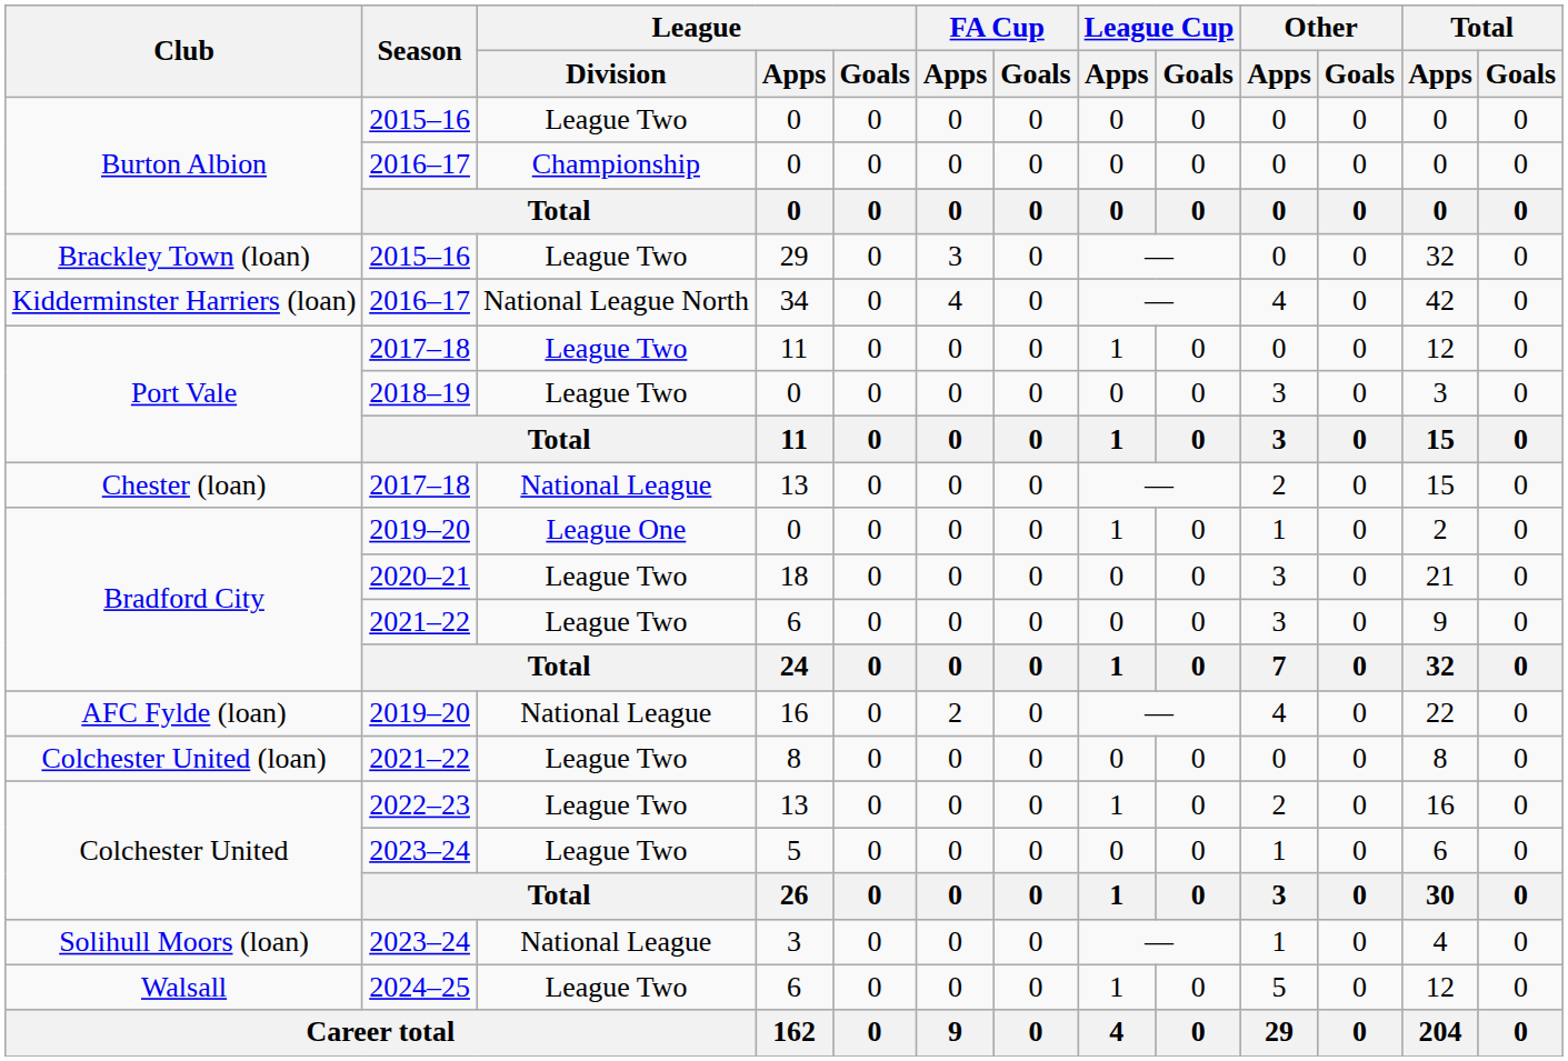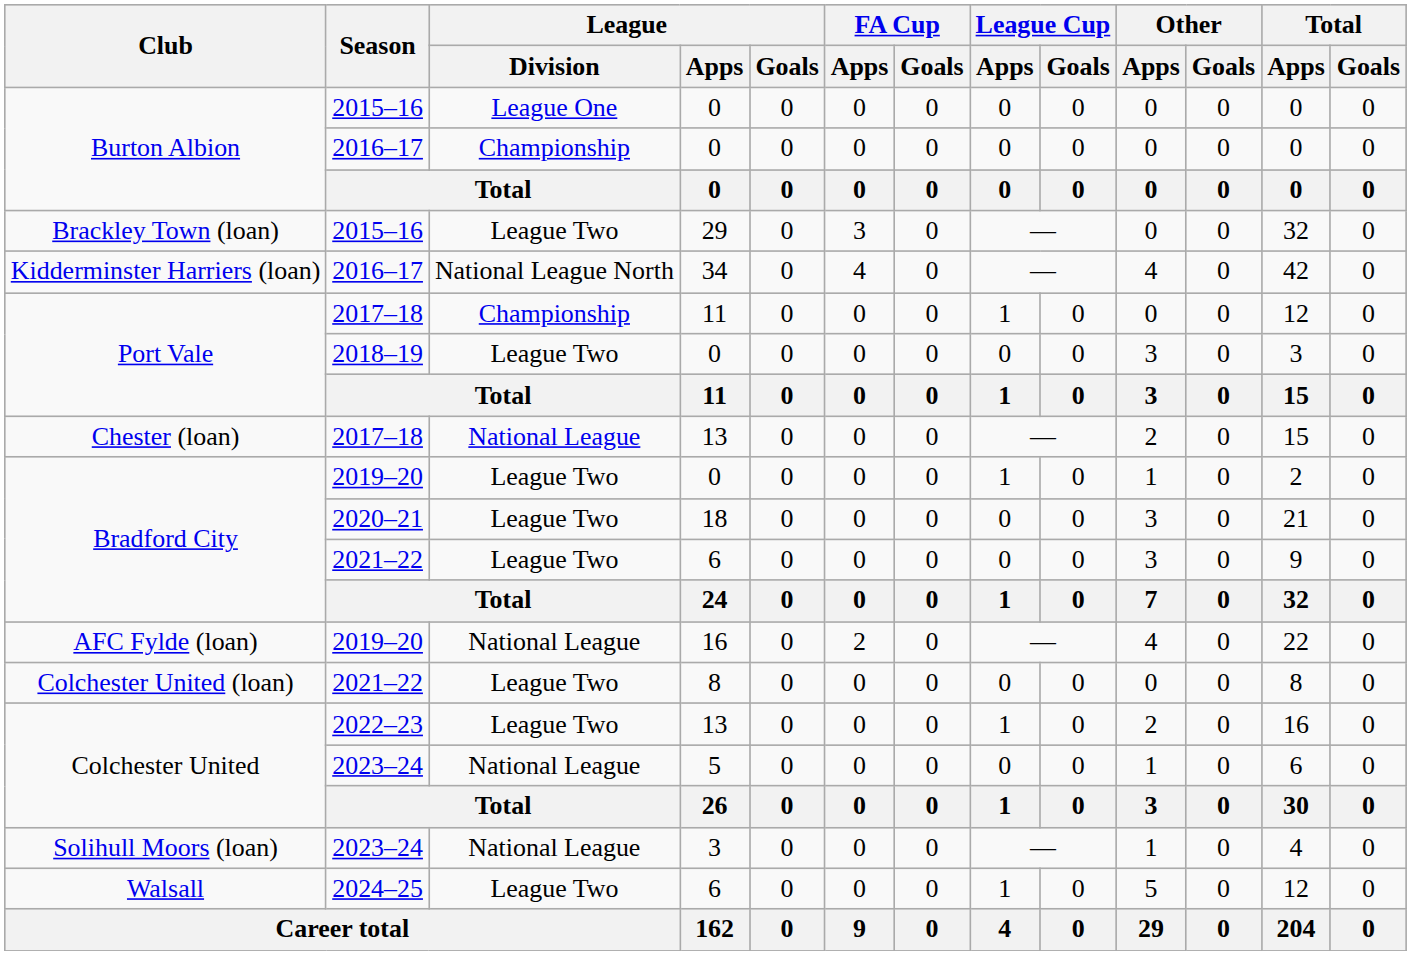 <table class="wikitable" style="text-align:center">
 <tr>
 <th rowspan="2">Club</th>
 <th rowspan="2">Season</th>
 <th colspan="3">League</th>
 <th colspan="2"><a href='#'>FA Cup</a></th>
 <th colspan="2"><a href='#'>League Cup</a></th>
 <th colspan="2">Other</th>
 <th colspan="2">Total</th>
 </tr>
 <tr>
 <th>Division</th>
 <th>Apps</th>
 <th>Goals</th>
 <th>Apps</th>
 <th>Goals</th>
 <th>Apps</th>
 <th>Goals</th>
 <th>Apps</th>
 <th>Goals</th>
 <th>Apps</th>
 <th>Goals</th>
 </tr>
 <tr>
 <td rowspan="3"><a href='#'>Burton Albion</a></td>
 <td><a href='#'>2015–16</a></td>
-<td>League Two</td>
+<td><a href='#'>League One</a></td>
 <td>0</td>
 <td>0</td>
 <td>0</td>
 <td>0</td>
 <td>0</td>
 <td>0</td>
 <td>0</td>
 <td>0</td>
 <td>0</td>
 <td>0</td>
 </tr>
 <tr>
 <td><a href='#'>2016–17</a></td>
 <td><a href='#'>Championship</a></td>
 <td>0</td>
 <td>0</td>
 <td>0</td>
 <td>0</td>
 <td>0</td>
 <td>0</td>
 <td>0</td>
 <td>0</td>
 <td>0</td>
 <td>0</td>
 </tr>
 <tr>
 <th colspan="2">Total</th>
 <th>0</th>
 <th>0</th>
 <th>0</th>
 <th>0</th>
 <th>0</th>
 <th>0</th>
 <th>0</th>
 <th>0</th>
 <th>0</th>
 <th>0</th>
 </tr>
 <tr>
 <td><a href='#'>Brackley Town</a> (loan)</td>
 <td><a href='#'>2015–16</a></td>
 <td>League Two</td>
 <td>29</td>
 <td>0</td>
 <td>3</td>
 <td>0</td>
 <td colspan="2">—</td>
 <td>0</td>
 <td>0</td>
 <td>32</td>
 <td>0</td>
 </tr>
 <tr>
 <td><a href='#'>Kidderminster Harriers</a> (loan)</td>
 <td><a href='#'>2016–17</a></td>
 <td>National League North</td>
 <td>34</td>
 <td>0</td>
 <td>4</td>
 <td>0</td>
 <td colspan="2">—</td>
 <td>4</td>
 <td>0</td>
 <td>42</td>
 <td>0</td>
 </tr>
 <tr>
 <td rowspan="3"><a href='#'>Port Vale</a></td>
 <td><a href='#'>2017–18</a></td>
-<td><a href='#'>League Two</a></td>
+<td><a href='#'>Championship</a></td>
 <td>11</td>
 <td>0</td>
 <td>0</td>
 <td>0</td>
 <td>1</td>
 <td>0</td>
 <td>0</td>
 <td>0</td>
 <td>12</td>
 <td>0</td>
 </tr>
 <tr>
 <td><a href='#'>2018–19</a></td>
 <td>League Two</td>
 <td>0</td>
 <td>0</td>
 <td>0</td>
 <td>0</td>
 <td>0</td>
 <td>0</td>
 <td>3</td>
 <td>0</td>
 <td>3</td>
 <td>0</td>
 </tr>
 <tr>
 <th colspan="2">Total</th>
 <th>11</th>
 <th>0</th>
 <th>0</th>
 <th>0</th>
 <th>1</th>
 <th>0</th>
 <th>3</th>
 <th>0</th>
 <th>15</th>
 <th>0</th>
 </tr>
 <tr>
 <td><a href='#'>Chester</a> (loan)</td>
 <td><a href='#'>2017–18</a></td>
 <td><a href='#'>National League</a></td>
 <td>13</td>
 <td>0</td>
 <td>0</td>
 <td>0</td>
 <td colspan="2">—</td>
 <td>2</td>
 <td>0</td>
 <td>15</td>
 <td>0</td>
 </tr>
 <tr>
 <td rowspan="4"><a href='#'>Bradford City</a></td>
 <td><a href='#'>2019–20</a></td>
-<td><a href='#'>League One</a></td>
+<td>League Two</td>
 <td>0</td>
 <td>0</td>
 <td>0</td>
 <td>0</td>
 <td>1</td>
 <td>0</td>
 <td>1</td>
 <td>0</td>
 <td>2</td>
 <td>0</td>
 </tr>
 <tr>
 <td><a href='#'>2020–21</a></td>
 <td>League Two</td>
 <td>18</td>
 <td>0</td>
 <td>0</td>
 <td>0</td>
 <td>0</td>
 <td>0</td>
 <td>3</td>
 <td>0</td>
 <td>21</td>
 <td>0</td>
 </tr>
 <tr>
 <td><a href='#'>2021–22</a></td>
 <td>League Two</td>
 <td>6</td>
 <td>0</td>
 <td>0</td>
 <td>0</td>
 <td>0</td>
 <td>0</td>
 <td>3</td>
 <td>0</td>
 <td>9</td>
 <td>0</td>
 </tr>
 <tr>
 <th colspan="2">Total</th>
 <th>24</th>
 <th>0</th>
 <th>0</th>
 <th>0</th>
 <th>1</th>
 <th>0</th>
 <th>7</th>
 <th>0</th>
 <th>32</th>
 <th>0</th>
 </tr>
 <tr>
 <td><a href='#'>AFC Fylde</a> (loan)</td>
 <td><a href='#'>2019–20</a></td>
 <td>National League</td>
 <td>16</td>
 <td>0</td>
 <td>2</td>
 <td>0</td>
 <td colspan="2">—</td>
 <td>4</td>
 <td>0</td>
 <td>22</td>
 <td>0</td>
 </tr>
 <tr>
 <td><a href='#'>Colchester United</a> (loan)</td>
 <td><a href='#'>2021–22</a></td>
 <td>League Two</td>
 <td>8</td>
 <td>0</td>
 <td>0</td>
 <td>0</td>
 <td>0</td>
 <td>0</td>
 <td>0</td>
 <td>0</td>
 <td>8</td>
 <td>0</td>
 </tr>
 <tr>
 <td rowspan="3">Colchester United</td>
 <td><a href='#'>2022–23</a></td>
 <td>League Two</td>
 <td>13</td>
 <td>0</td>
 <td>0</td>
 <td>0</td>
 <td>1</td>
 <td>0</td>
 <td>2</td>
 <td>0</td>
 <td>16</td>
 <td>0</td>
 </tr>
 <tr>
 <td><a href='#'>2023–24</a></td>
-<td>League Two</td>
+<td>National League</td>
 <td>5</td>
 <td>0</td>
 <td>0</td>
 <td>0</td>
 <td>0</td>
 <td>0</td>
 <td>1</td>
 <td>0</td>
 <td>6</td>
 <td>0</td>
 </tr>
 <tr>
 <th colspan="2">Total</th>
 <th>26</th>
 <th>0</th>
 <th>0</th>
 <th>0</th>
 <th>1</th>
 <th>0</th>
 <th>3</th>
 <th>0</th>
 <th>30</th>
 <th>0</th>
 </tr>
 <tr>
 <td><a href='#'>Solihull Moors</a> (loan)</td>
 <td><a href='#'>2023–24</a></td>
 <td>National League</td>
 <td>3</td>
 <td>0</td>
 <td>0</td>
 <td>0</td>
 <td colspan="2">—</td>
 <td>1</td>
 <td>0</td>
 <td>4</td>
 <td>0</td>
 </tr>
 <tr>
 <td><a href='#'>Walsall</a></td>
 <td><a href='#'>2024–25</a></td>
 <td>League Two</td>
 <td>6</td>
 <td>0</td>
 <td>0</td>
 <td>0</td>
 <td>1</td>
 <td>0</td>
 <td>5</td>
 <td>0</td>
 <td>12</td>
 <td>0</td>
 </tr>
 <tr>
 <th colspan="3">Career total</th>
 <th>162</th>
 <th>0</th>
 <th>9</th>
 <th>0</th>
 <th>4</th>
 <th>0</th>
 <th>29</th>
 <th>0</th>
 <th>204</th>
 <th>0</th>
 </tr>
 </table>
